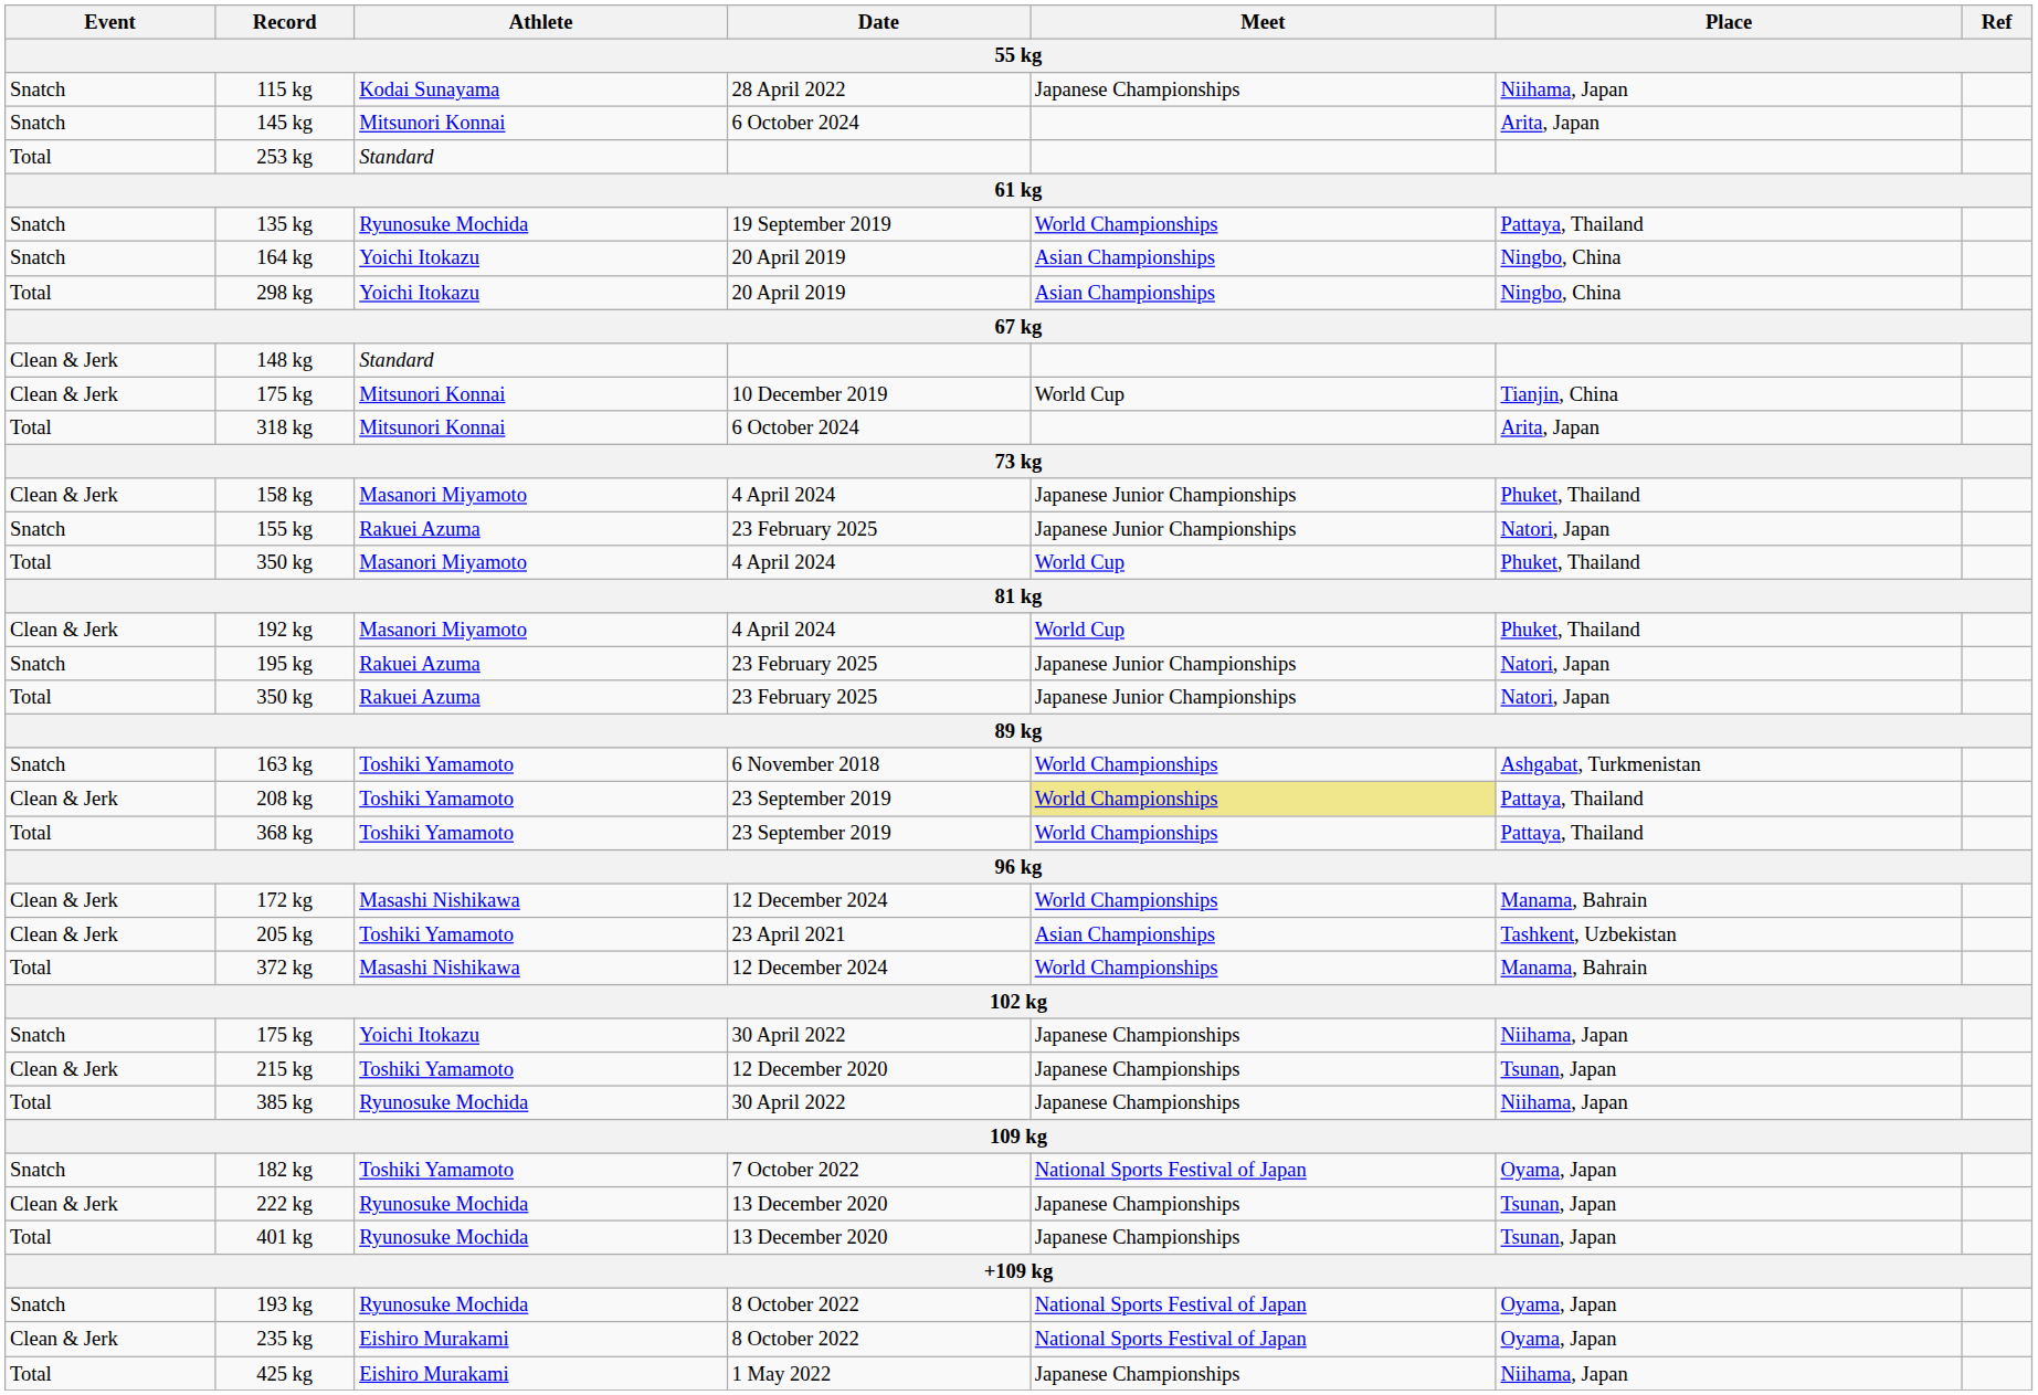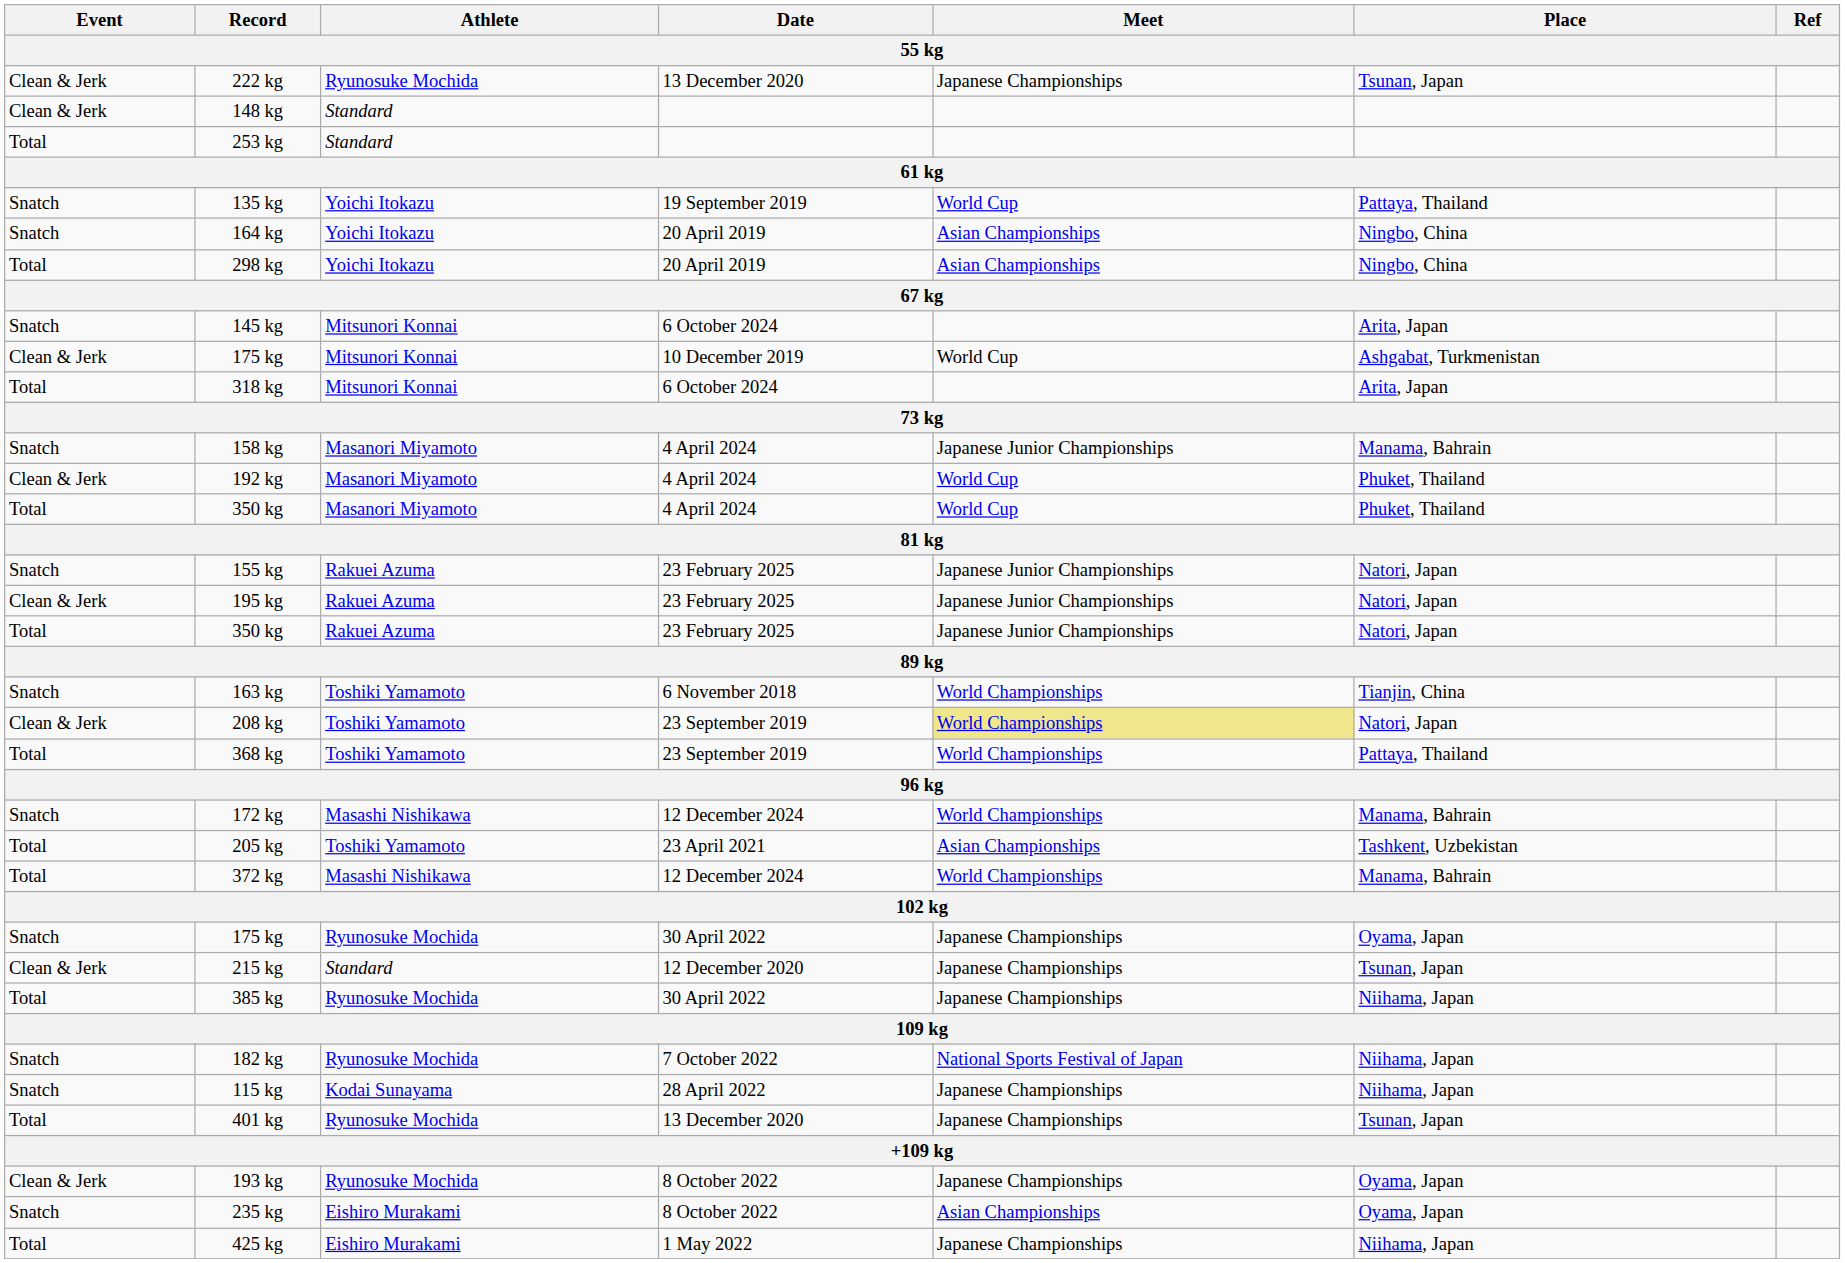 <table class="wikitable" style="font-size:95%; width: 95%;">
 <tr>
 <th width=9%>Event</th>
 <th width=6%>Record</th>
 <th width=16%>Athlete</th>
 <th width=13%>Date</th>
 <th width=20%>Meet</th>
 <th width=20%>Place</th>
 <th width=3%>Ref</th>
 </tr>
 <tr bgcolor="#DDDDDD">
 <th colspan="7">55 kg</th>
 </tr>
 <tr>
-<td>Snatch</td>
-<td align="center">115 kg</td>
-<td><a href='#'>Kodai Sunayama</a></td>
-<td>28 April 2022</td>
+<td>Clean & Jerk</td>
+<td align="center">222 kg</td>
+<td><a href='#'>Ryunosuke Mochida</a></td>
+<td>13 December 2020</td>
 <td>Japanese Championships</td>
-<td><a href='#'>Niihama</a>, Japan</td>
+<td><a href='#'>Tsunan</a>, Japan</td>
 <td></td>
 </tr>
 <tr>
-<td>Snatch</td>
-<td align="center">145 kg</td>
-<td><a href='#'>Mitsunori Konnai</a></td>
-<td>6 October 2024</td>
+<td>Clean & Jerk</td>
+<td align="center">148 kg</td>
+<td><em>Standard</em></td>
 <td></td>
-<td><a href='#'>Arita</a>, Japan</td>
+<td></td>
+<td></td>
 <td></td>
 </tr>
 <tr>
 <td>Total</td>
 <td align="center">253 kg</td>
 <td><em>Standard</em></td>
 <td></td>
 <td></td>
 <td></td>
 <td></td>
 </tr>
 <tr bgcolor="#DDDDDD">
 <th colspan="7">61 kg</th>
 </tr>
 <tr>
 <td>Snatch</td>
 <td align="center">135 kg</td>
-<td><a href='#'>Ryunosuke Mochida</a></td>
+<td><a href='#'>Yoichi Itokazu</a></td>
 <td>19 September 2019</td>
-<td><a href='#'>World Championships</a></td>
+<td><a href='#'>World Cup</a></td>
 <td><a href='#'>Pattaya</a>, Thailand</td>
 <td></td>
 </tr>
 <tr>
 <td>Snatch</td>
 <td align="center">164 kg</td>
 <td><a href='#'>Yoichi Itokazu</a></td>
 <td>20 April 2019</td>
 <td><a href='#'>Asian Championships</a></td>
 <td><a href='#'>Ningbo</a>, China</td>
 <td></td>
 </tr>
 <tr>
 <td>Total</td>
 <td align="center">298 kg</td>
 <td><a href='#'>Yoichi Itokazu</a></td>
 <td>20 April 2019</td>
 <td><a href='#'>Asian Championships</a></td>
 <td><a href='#'>Ningbo</a>, China</td>
 <td></td>
 </tr>
 <tr bgcolor="#DDDDDD">
 <th colspan="7">67 kg</th>
 </tr>
 <tr>
-<td>Clean & Jerk</td>
-<td align="center">148 kg</td>
-<td><em>Standard</em></td>
+<td>Snatch</td>
+<td align="center">145 kg</td>
+<td><a href='#'>Mitsunori Konnai</a></td>
+<td>6 October 2024</td>
 <td></td>
-<td></td>
-<td></td>
+<td><a href='#'>Arita</a>, Japan</td>
 <td></td>
 </tr>
 <tr>
 <td>Clean & Jerk</td>
 <td align="center">175 kg</td>
 <td><a href='#'>Mitsunori Konnai</a></td>
 <td>10 December 2019</td>
 <td>World Cup</td>
-<td><a href='#'>Tianjin</a>, China</td>
+<td><a href='#'>Ashgabat</a>, Turkmenistan</td>
 <td></td>
 </tr>
 <tr>
 <td>Total</td>
 <td align="center">318 kg</td>
 <td><a href='#'>Mitsunori Konnai</a></td>
 <td>6 October 2024</td>
 <td></td>
 <td><a href='#'>Arita</a>, Japan</td>
 <td></td>
 </tr>
 <tr bgcolor="#DDDDDD">
 <th colspan="7">73 kg</th>
 </tr>
 <tr>
-<td>Clean & Jerk</td>
+<td>Snatch</td>
 <td align=center>158 kg</td>
 <td><a href='#'>Masanori Miyamoto</a></td>
 <td>4 April 2024</td>
 <td>Japanese Junior Championships</td>
-<td><a href='#'>Phuket</a>, Thailand</td>
+<td><a href='#'>Manama</a>, Bahrain</td>
 <td></td>
 </tr>
 <tr>
-<td>Snatch</td>
-<td align="center">155 kg</td>
-<td><a href='#'>Rakuei Azuma</a></td>
-<td>23 February 2025</td>
-<td>Japanese Junior Championships</td>
-<td><a href='#'>Natori</a>, Japan</td>
+<td>Clean & Jerk</td>
+<td align=center>192 kg</td>
+<td><a href='#'>Masanori Miyamoto</a></td>
+<td>4 April 2024</td>
+<td><a href='#'>World Cup</a></td>
+<td><a href='#'>Phuket</a>, Thailand</td>
 <td></td>
 </tr>
 <tr>
 <td>Total</td>
 <td align=center>350 kg</td>
 <td><a href='#'>Masanori Miyamoto</a></td>
 <td>4 April 2024</td>
 <td><a href='#'>World Cup</a></td>
 <td><a href='#'>Phuket</a>, Thailand</td>
 <td></td>
 </tr>
 <tr bgcolor="#DDDDDD">
 <th colspan="7">81 kg</th>
 </tr>
 <tr>
-<td>Clean & Jerk</td>
-<td align=center>192 kg</td>
-<td><a href='#'>Masanori Miyamoto</a></td>
-<td>4 April 2024</td>
-<td><a href='#'>World Cup</a></td>
-<td><a href='#'>Phuket</a>, Thailand</td>
+<td>Snatch</td>
+<td align="center">155 kg</td>
+<td><a href='#'>Rakuei Azuma</a></td>
+<td>23 February 2025</td>
+<td>Japanese Junior Championships</td>
+<td><a href='#'>Natori</a>, Japan</td>
 <td></td>
 </tr>
 <tr>
-<td>Snatch</td>
+<td>Clean & Jerk</td>
 <td align="center">195 kg</td>
 <td><a href='#'>Rakuei Azuma</a></td>
 <td>23 February 2025</td>
 <td>Japanese Junior Championships</td>
 <td><a href='#'>Natori</a>, Japan</td>
 <td></td>
 </tr>
 <tr>
 <td>Total</td>
 <td align="center">350 kg</td>
 <td><a href='#'>Rakuei Azuma</a></td>
 <td>23 February 2025</td>
 <td>Japanese Junior Championships</td>
 <td><a href='#'>Natori</a>, Japan</td>
 <td></td>
 </tr>
 <tr bgcolor="#DDDDDD">
 <th colspan="7">89 kg</th>
 </tr>
 <tr>
 <td>Snatch</td>
 <td align="center">163 kg</td>
 <td><a href='#'>Toshiki Yamamoto</a></td>
 <td>6 November 2018</td>
 <td><a href='#'>World Championships</a></td>
-<td><a href='#'>Ashgabat</a>, Turkmenistan</td>
+<td><a href='#'>Tianjin</a>, China</td>
 <td></td>
 </tr>
 <tr>
 <td>Clean & Jerk</td>
 <td align="center">208 kg</td>
 <td><a href='#'>Toshiki Yamamoto</a></td>
 <td>23 September 2019</td>
 <td style="background: khaki;"><a href='#'>World Championships</a></td>
-<td><a href='#'>Pattaya</a>, Thailand</td>
+<td><a href='#'>Natori</a>, Japan</td>
 <td></td>
 </tr>
 <tr>
 <td>Total</td>
 <td align="center">368 kg</td>
 <td><a href='#'>Toshiki Yamamoto</a></td>
 <td>23 September 2019</td>
 <td><a href='#'>World Championships</a></td>
 <td><a href='#'>Pattaya</a>, Thailand</td>
 <td></td>
 </tr>
 <tr bgcolor="#DDDDDD">
 <th colspan="7">96 kg</th>
 </tr>
 <tr>
-<td>Clean & Jerk</td>
+<td>Snatch</td>
 <td align="center">172 kg</td>
 <td><a href='#'>Masashi Nishikawa</a></td>
 <td>12 December 2024</td>
 <td><a href='#'>World Championships</a></td>
 <td><a href='#'>Manama</a>, Bahrain</td>
 <td></td>
 </tr>
 <tr>
-<td>Clean & Jerk</td>
+<td>Total</td>
 <td align="center">205 kg</td>
 <td><a href='#'>Toshiki Yamamoto</a></td>
 <td>23 April 2021</td>
 <td><a href='#'>Asian Championships</a></td>
 <td><a href='#'>Tashkent</a>, Uzbekistan</td>
 <td></td>
 </tr>
 <tr>
 <td>Total</td>
 <td align="center">372 kg</td>
 <td><a href='#'>Masashi Nishikawa</a></td>
 <td>12 December 2024</td>
 <td><a href='#'>World Championships</a></td>
 <td><a href='#'>Manama</a>, Bahrain</td>
 <td></td>
 </tr>
 <tr bgcolor="#DDDDDD">
 <th colspan="7">102 kg</th>
 </tr>
 <tr>
 <td>Snatch</td>
 <td align="center">175 kg</td>
-<td><a href='#'>Yoichi Itokazu</a></td>
+<td><a href='#'>Ryunosuke Mochida</a></td>
 <td>30 April 2022</td>
 <td>Japanese Championships</td>
-<td><a href='#'>Niihama</a>, Japan</td>
+<td><a href='#'>Oyama</a>, Japan</td>
 <td></td>
 </tr>
 <tr>
 <td>Clean & Jerk</td>
 <td align="center">215 kg</td>
-<td><a href='#'>Toshiki Yamamoto</a></td>
+<td><em>Standard</em></td>
 <td>12 December 2020</td>
 <td>Japanese Championships</td>
 <td><a href='#'>Tsunan</a>, Japan</td>
 <td></td>
 </tr>
 <tr>
 <td>Total</td>
 <td align="center">385 kg</td>
 <td><a href='#'>Ryunosuke Mochida</a></td>
 <td>30 April 2022</td>
 <td>Japanese Championships</td>
 <td><a href='#'>Niihama</a>, Japan</td>
 <td></td>
 </tr>
 <tr bgcolor="#DDDDDD">
 <th colspan="7">109 kg</th>
 </tr>
 <tr>
 <td>Snatch</td>
 <td align="center">182 kg</td>
-<td><a href='#'>Toshiki Yamamoto</a></td>
+<td><a href='#'>Ryunosuke Mochida</a></td>
 <td>7 October 2022</td>
 <td><a href='#'>National Sports Festival of Japan</a></td>
-<td><a href='#'>Oyama</a>, Japan</td>
+<td><a href='#'>Niihama</a>, Japan</td>
 <td></td>
 </tr>
 <tr>
-<td>Clean & Jerk</td>
-<td align="center">222 kg</td>
-<td><a href='#'>Ryunosuke Mochida</a></td>
-<td>13 December 2020</td>
+<td>Snatch</td>
+<td align="center">115 kg</td>
+<td><a href='#'>Kodai Sunayama</a></td>
+<td>28 April 2022</td>
 <td>Japanese Championships</td>
-<td><a href='#'>Tsunan</a>, Japan</td>
+<td><a href='#'>Niihama</a>, Japan</td>
 <td></td>
 </tr>
 <tr>
 <td>Total</td>
 <td align="center">401 kg</td>
 <td><a href='#'>Ryunosuke Mochida</a></td>
 <td>13 December 2020</td>
 <td>Japanese Championships</td>
 <td><a href='#'>Tsunan</a>, Japan</td>
 <td></td>
 </tr>
 <tr bgcolor="#DDDDDD">
 <th colspan="7">+109 kg</th>
 </tr>
 <tr>
-<td>Snatch</td>
+<td>Clean & Jerk</td>
 <td align="center">193 kg</td>
 <td><a href='#'>Ryunosuke Mochida</a></td>
 <td>8 October 2022</td>
-<td><a href='#'>National Sports Festival of Japan</a></td>
+<td>Japanese Championships</td>
 <td><a href='#'>Oyama</a>, Japan</td>
 <td></td>
 </tr>
 <tr>
-<td>Clean & Jerk</td>
+<td>Snatch</td>
 <td align="center">235 kg</td>
 <td><a href='#'>Eishiro Murakami</a></td>
 <td>8 October 2022</td>
-<td><a href='#'>National Sports Festival of Japan</a></td>
+<td><a href='#'>Asian Championships</a></td>
 <td><a href='#'>Oyama</a>, Japan</td>
 <td></td>
 </tr>
 <tr>
 <td>Total</td>
 <td align="center">425 kg</td>
 <td><a href='#'>Eishiro Murakami</a></td>
 <td>1 May 2022</td>
 <td>Japanese Championships</td>
 <td><a href='#'>Niihama</a>, Japan</td>
 <td></td>
 </tr>
 </table>
